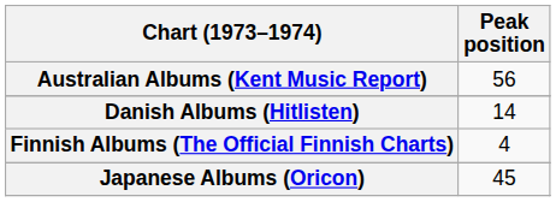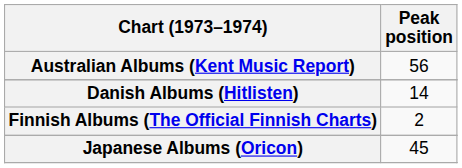 <table class="wikitable sortable plainrowheaders">
 <tr>
 <th>Chart (1973–1974)</th>
 <th>Peak<br>position</th>
 </tr>
 <tr>
 <th scope="row">Australian Albums (<a href='#'>Kent Music Report</a>)</th>
 <td align="center">56</td>
 </tr>
 <tr>
 </tr>
 <tr>
 </tr>
 <tr>
 <th scope="row">Danish Albums (<a href='#'>Hitlisten</a>)</th>
 <td align="center">14</td>
 </tr>
 <tr>
 <th scope="row">Finnish Albums (<a href='#'>The Official Finnish Charts</a>)</th>
-<td align="center">4</td>
+<td align="center">2</td>
 </tr>
 <tr>
 </tr>
 <tr>
 <th scope="row">Japanese Albums (<a href='#'>Oricon</a>)</th>
 <td align="center">45</td>
 </tr>
 <tr>
 </tr>
 <tr>
 </tr>
 <tr>
 </tr>
 </table>
